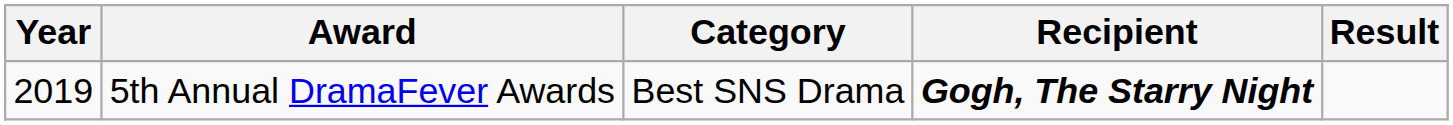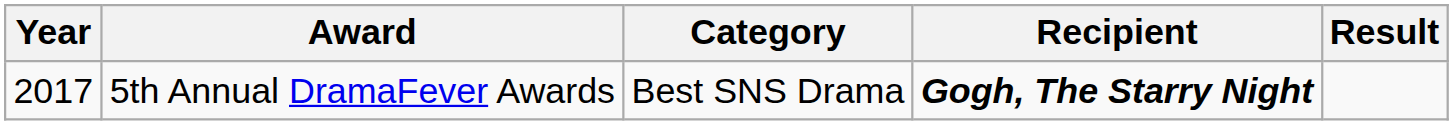 <table class="wikitable">
 <tr>
 <th>Year</th>
 <th>Award</th>
 <th>Category</th>
 <th>Recipient</th>
 <th>Result</th>
 </tr>
 <tr>
-<td>2019</td>
+<td>2017</td>
 <td>5th Annual <a href='#'>DramaFever</a> Awards</td>
 <td>Best SNS Drama</td>
 <td><strong><em>Gogh, The Starry Night</em></strong></td>
 <td></td>
 </tr>
 </table>
